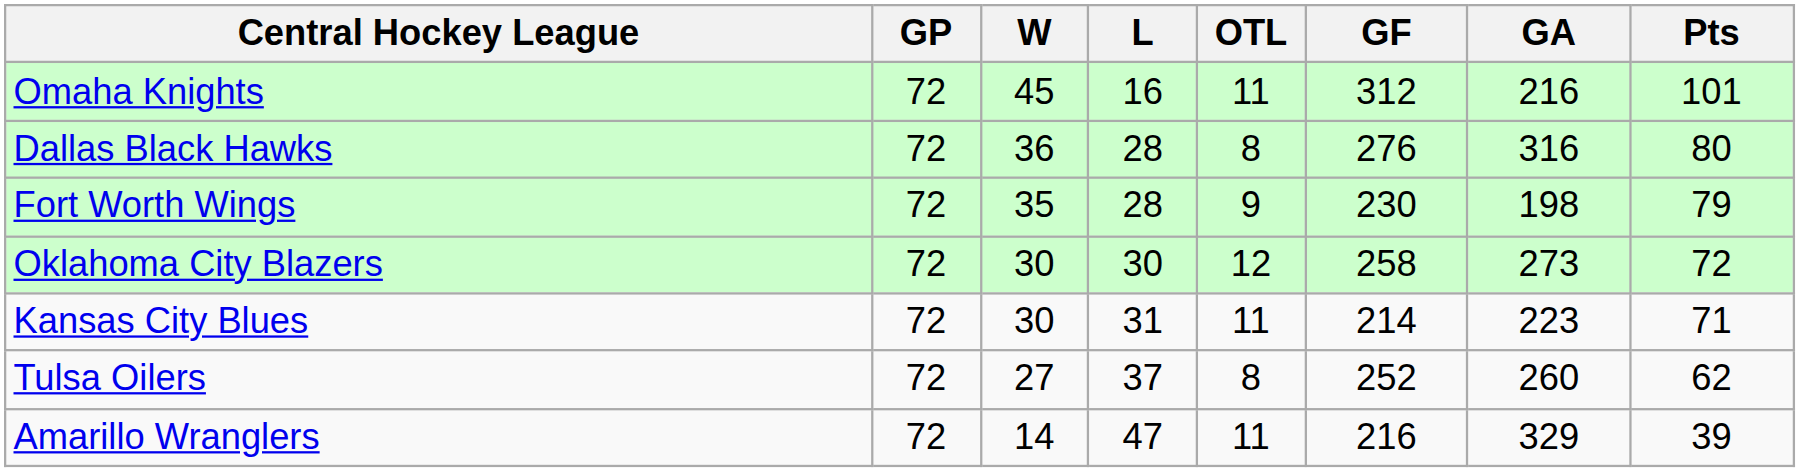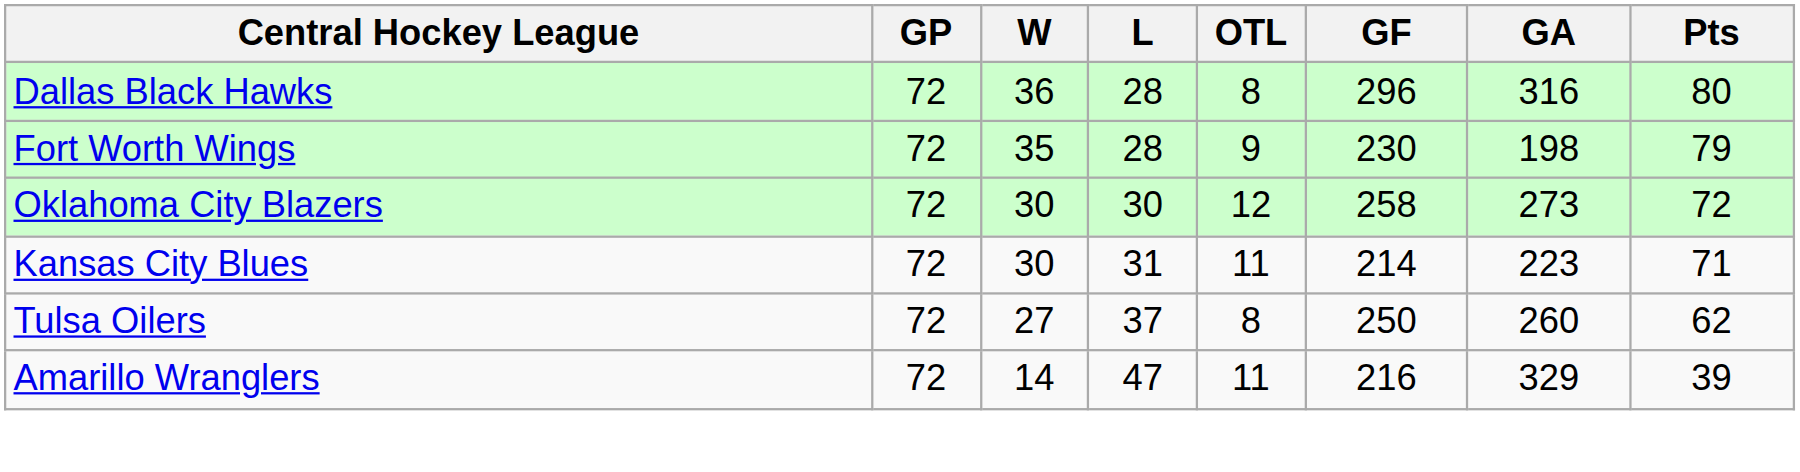 <table class="wikitable">
 <tr>
 <th width="40%" bgcolor="#e0e0e0">Central Hockey League</th>
 <th width="5%" bgcolor="#e0e0e0">GP</th>
 <th width="5%" bgcolor="#e0e0e0">W</th>
 <th width="5%" bgcolor="#e0e0e0">L</th>
 <th width="5%" bgcolor="#e0e0e0">OTL</th>
 <th width="7.5%" bgcolor="#e0e0e0">GF</th>
 <th width="7.5%" bgcolor="#e0e0e0">GA</th>
 <th width="7.5%" bgcolor="#e0e0e0">Pts</th>
 </tr>
 <tr align="center" bgcolor="#CCFFCC">
-<td align="left"><a href='#'>Omaha Knights</a></td>
-<td>72</td>
-<td>45</td>
-<td>16</td>
-<td>11</td>
-<td>312</td>
-<td>216</td>
-<td>101</td>
-</tr>
-<tr align="center" bgcolor="#CCFFCC">
 <td align="left"><a href='#'>Dallas Black Hawks</a></td>
 <td>72</td>
 <td>36</td>
 <td>28</td>
 <td>8</td>
-<td>276</td>
+<td>296</td>
 <td>316</td>
 <td>80</td>
 </tr>
 <tr align="center" bgcolor="#CCFFCC">
 <td align="left"><a href='#'>Fort Worth Wings</a></td>
 <td>72</td>
 <td>35</td>
 <td>28</td>
 <td>9</td>
 <td>230</td>
 <td>198</td>
 <td>79</td>
 </tr>
 <tr align="center" bgcolor="#CCFFCC">
 <td align="left"><a href='#'>Oklahoma City Blazers</a></td>
 <td>72</td>
 <td>30</td>
 <td>30</td>
 <td>12</td>
 <td>258</td>
 <td>273</td>
 <td>72</td>
 </tr>
 <tr align="center">
 <td align="left"><a href='#'>Kansas City Blues</a></td>
 <td>72</td>
 <td>30</td>
 <td>31</td>
 <td>11</td>
 <td>214</td>
 <td>223</td>
 <td>71</td>
 </tr>
 <tr align="center">
 <td align="left"><a href='#'>Tulsa Oilers</a></td>
 <td>72</td>
 <td>27</td>
 <td>37</td>
 <td>8</td>
-<td>252</td>
+<td>250</td>
 <td>260</td>
 <td>62</td>
 </tr>
 <tr align="center">
 <td align="left"><a href='#'>Amarillo Wranglers</a></td>
 <td>72</td>
 <td>14</td>
 <td>47</td>
 <td>11</td>
 <td>216</td>
 <td>329</td>
 <td>39</td>
 </tr>
 </table>
